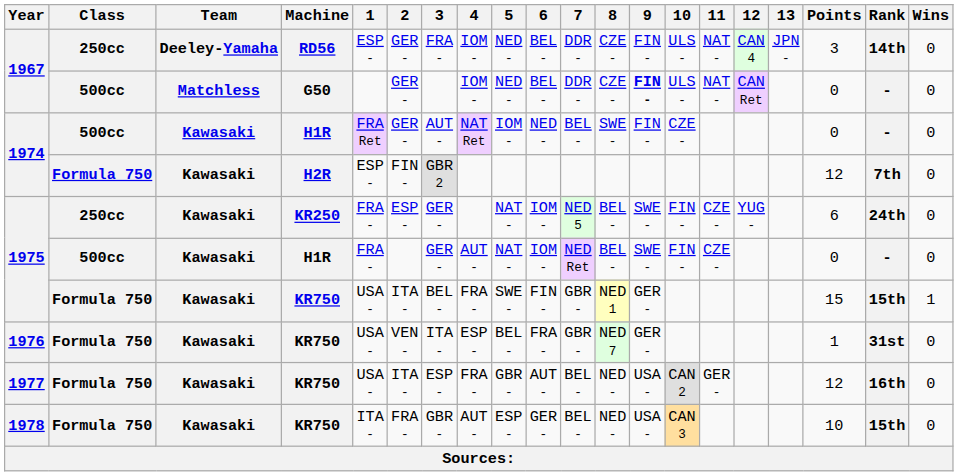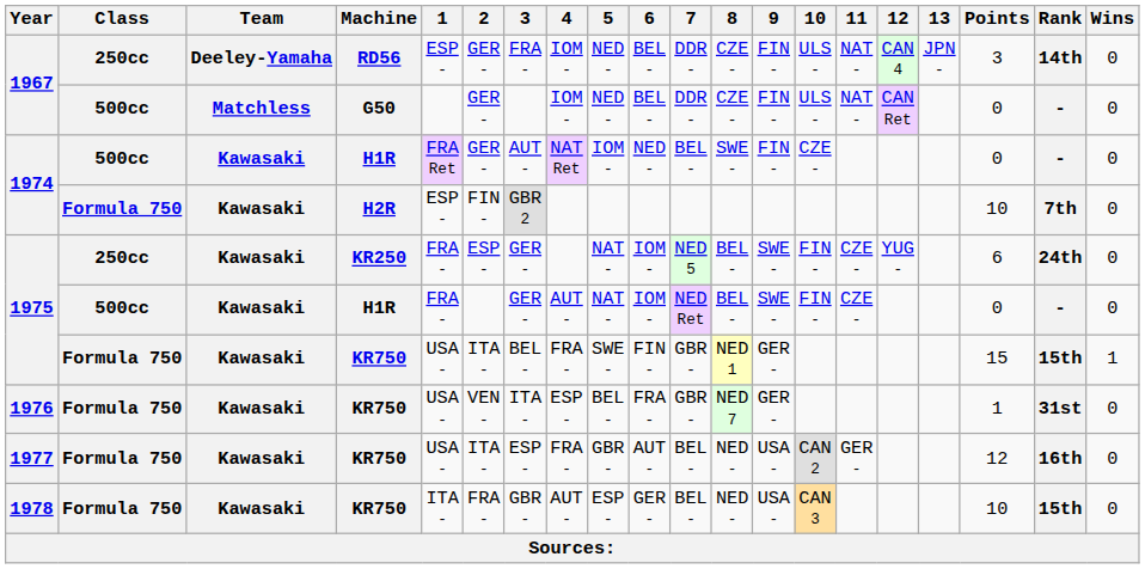 <table class="wikitable" style="text-align:center; font-size:95%">
 <tr>
 <th>Year</th>
 <th>Class</th>
 <th>Team</th>
 <th>Machine</th>
 <th>1</th>
 <th>2</th>
 <th>3</th>
 <th>4</th>
 <th>5</th>
 <th>6</th>
 <th>7</th>
 <th>8</th>
 <th>9</th>
 <th>10</th>
 <th>11</th>
 <th>12</th>
 <th>13</th>
 <th>Points</th>
 <th>Rank</th>
 <th>Wins</th>
 </tr>
 <tr>
 <th rowspan=2><a href='#'>1967</a></th>
 <th>250cc</th>
 <th>Deeley-<a href='#'>Yamaha</a></th>
 <th><a href='#'>RD56</a></th>
 <td><a href='#'>ESP</a><br><small>-</small></td>
 <td><a href='#'>GER</a><br><small>-</small></td>
 <td><a href='#'>FRA</a><br><small>-</small></td>
 <td><a href='#'>IOM</a><br><small>-</small></td>
 <td><a href='#'>NED</a><br><small>-</small></td>
 <td><a href='#'>BEL</a><br><small>-</small></td>
 <td><a href='#'>DDR</a><br><small>-</small></td>
 <td><a href='#'>CZE</a><br><small>-</small></td>
 <td><a href='#'>FIN</a><br><small>-</small></td>
 <td><a href='#'>ULS</a><br><small>-</small></td>
 <td><a href='#'>NAT</a><br><small>-</small></td>
 <td style="background:#DFFFDF;"><a href='#'>CAN</a><br><small>4</small></td>
 <td><a href='#'>JPN</a><br><small>-</small></td>
 <td>3</td>
 <th>14th</th>
 <td>0</td>
 </tr>
 <tr>
 <th>500cc</th>
 <th><a href='#'>Matchless</a></th>
 <th>G50</th>
 <td></td>
 <td><a href='#'>GER</a><br><small>-</small></td>
 <td></td>
 <td><a href='#'>IOM</a><br><small>-</small></td>
 <td><a href='#'>NED</a><br><small>-</small></td>
 <td><a href='#'>BEL</a><br><small>-</small></td>
 <td><a href='#'>DDR</a><br><small>-</small></td>
 <td><a href='#'>CZE</a><br><small>-</small></td>
-<td><strong><a href='#'>FIN</a><br><small>-</small></strong></td>
+<td><a href='#'>FIN</a><br><small>-</small></td>
 <td><a href='#'>ULS</a><br><small>-</small></td>
 <td><a href='#'>NAT</a><br><small>-</small></td>
 <td style="background:#EFCFFF;"><a href='#'>CAN</a><br><small>Ret</small></td>
 <td></td>
 <td>0</td>
 <th>-</th>
 <td>0</td>
 </tr>
 <tr>
 <th rowspan=2><a href='#'>1974</a></th>
 <th>500cc</th>
 <th><a href='#'>Kawasaki</a></th>
 <th><a href='#'>H1R</a></th>
 <td style="background:#EFCFFF;"><a href='#'>FRA</a><br><small>Ret</small></td>
 <td><a href='#'>GER</a><br><small>-</small></td>
 <td><a href='#'>AUT</a><br><small>-</small></td>
 <td style="background:#EFCFFF;"><a href='#'>NAT</a><br><small>Ret</small></td>
 <td><a href='#'>IOM</a><br><small>-</small></td>
 <td><a href='#'>NED</a><br><small>-</small></td>
 <td><a href='#'>BEL</a><br><small>-</small></td>
 <td><a href='#'>SWE</a><br><small>-</small></td>
 <td><a href='#'>FIN</a><br><small>-</small></td>
 <td><a href='#'>CZE</a><br><small>-</small></td>
 <td></td>
 <td></td>
 <td></td>
 <td>0</td>
 <th>-</th>
 <td>0</td>
 </tr>
 <tr>
 <th><a href='#'>Formula 750</a></th>
 <th>Kawasaki</th>
 <th><a href='#'>H2R</a></th>
 <td>ESP<br><small>-</small></td>
 <td>FIN<br><small>-</small></td>
 <td style="background:#DFDFDF;">GBR<br><small>2</small></td>
 <td></td>
 <td></td>
 <td></td>
 <td></td>
 <td></td>
 <td></td>
 <td></td>
 <td></td>
 <td></td>
 <td></td>
-<td>12</td>
+<td>10</td>
 <th>7th</th>
 <td>0</td>
 </tr>
 <tr>
 <th rowspan=3><a href='#'>1975</a></th>
 <th>250cc</th>
 <th>Kawasaki</th>
 <th><a href='#'>KR250</a></th>
 <td><a href='#'>FRA</a><br><small>-</small></td>
 <td><a href='#'>ESP</a><br><small>-</small></td>
 <td><a href='#'>GER</a><br><small>-</small></td>
 <td></td>
 <td><a href='#'>NAT</a><br><small>-</small></td>
 <td><a href='#'>IOM</a><br><small>-</small></td>
 <td style="background:#DFFFDF;"><a href='#'>NED</a><br><small>5</small></td>
 <td><a href='#'>BEL</a><br><small>-</small></td>
 <td><a href='#'>SWE</a><br><small>-</small></td>
 <td><a href='#'>FIN</a><br><small>-</small></td>
 <td><a href='#'>CZE</a><br><small>-</small></td>
 <td><a href='#'>YUG</a><br><small>-</small></td>
 <td></td>
 <td>6</td>
 <th>24th</th>
 <td>0</td>
 </tr>
 <tr>
 <th>500cc</th>
 <th>Kawasaki</th>
 <th>H1R</th>
 <td><a href='#'>FRA</a><br><small>-</small></td>
 <td></td>
 <td><a href='#'>GER</a><br><small>-</small></td>
 <td><a href='#'>AUT</a><br><small>-</small></td>
 <td><a href='#'>NAT</a><br><small>-</small></td>
 <td><a href='#'>IOM</a><br><small>-</small></td>
 <td style="background:#EFCFFF;"><a href='#'>NED</a><br><small>Ret</small></td>
 <td><a href='#'>BEL</a><br><small>-</small></td>
 <td><a href='#'>SWE</a><br><small>-</small></td>
 <td><a href='#'>FIN</a><br><small>-</small></td>
 <td><a href='#'>CZE</a><br><small>-</small></td>
 <td></td>
 <td></td>
 <td>0</td>
 <th>-</th>
 <td>0</td>
 </tr>
 <tr>
 <th>Formula 750</th>
 <th>Kawasaki</th>
 <th><a href='#'>KR750</a></th>
 <td>USA<br><small>-</small></td>
 <td>ITA<br><small>-</small></td>
 <td>BEL<br><small>-</small></td>
 <td>FRA<br><small>-</small></td>
 <td>SWE<br><small>-</small></td>
 <td>FIN<br><small>-</small></td>
 <td>GBR<br><small>-</small></td>
 <td style="background:#FFFFBF;">NED<br><small>1</small></td>
 <td>GER<br><small>-</small></td>
 <td></td>
 <td></td>
 <td></td>
 <td></td>
 <td>15</td>
 <th>15th</th>
 <td>1</td>
 </tr>
 <tr>
 <th><a href='#'>1976</a></th>
 <th>Formula 750</th>
 <th>Kawasaki</th>
 <th>KR750</th>
 <td>USA<br><small>-</small></td>
 <td>VEN<br><small>-</small></td>
 <td>ITA<br><small>-</small></td>
 <td>ESP<br><small>-</small></td>
 <td>BEL<br><small>-</small></td>
 <td>FRA<br><small>-</small></td>
 <td>GBR<br><small>-</small></td>
 <td style="background:#DFFFDF;">NED<br><small>7</small></td>
 <td>GER<br><small>-</small></td>
 <td></td>
 <td></td>
 <td></td>
 <td></td>
 <td>1</td>
 <th>31st</th>
 <td>0</td>
 </tr>
 <tr>
 <th><a href='#'>1977</a></th>
 <th>Formula 750</th>
 <th>Kawasaki</th>
 <th>KR750</th>
 <td>USA<br><small>-</small></td>
 <td>ITA<br><small>-</small></td>
 <td>ESP<br><small>-</small></td>
 <td>FRA<br><small>-</small></td>
 <td>GBR<br><small>-</small></td>
 <td>AUT<br><small>-</small></td>
 <td>BEL<br><small>-</small></td>
 <td>NED<br><small>-</small></td>
 <td>USA<br><small>-</small></td>
 <td style="background:#DFDFDF;">CAN<br><small>2</small></td>
 <td>GER<br><small>-</small></td>
 <td></td>
 <td></td>
 <td>12</td>
 <th>16th</th>
 <td>0</td>
 </tr>
 <tr>
 <th><a href='#'>1978</a></th>
 <th>Formula 750</th>
 <th>Kawasaki</th>
 <th>KR750</th>
 <td>ITA<br><small>-</small></td>
 <td>FRA<br><small>-</small></td>
 <td>GBR<br><small>-</small></td>
 <td>AUT<br><small>-</small></td>
 <td>ESP<br><small>-</small></td>
 <td>GER<br><small>-</small></td>
 <td>BEL<br><small>-</small></td>
 <td>NED<br><small>-</small></td>
 <td>USA<br><small>-</small></td>
 <td style="background:#FFDF9F;">CAN<br><small>3</small></td>
 <td></td>
 <td></td>
 <td></td>
 <td>10</td>
 <th>15th</th>
 <td>0</td>
 </tr>
 <tr>
 <th colspan=20>Sources:</th>
 </tr>
 </table>
